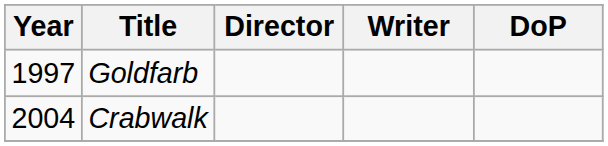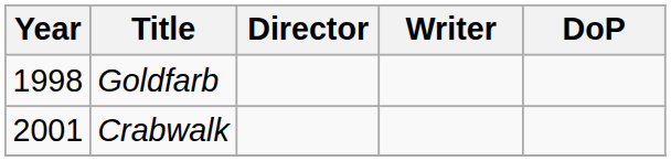 <table class="wikitable">
 <tr>
 <th>Year</th>
 <th>Title</th>
 <th width=65>Director</th>
 <th width=65>Writer</th>
 <th width=65>DoP</th>
 </tr>
 <tr>
-<td>1997</td>
+<td>1998</td>
 <td><em>Goldfarb</em></td>
 <td></td>
 <td></td>
 <td></td>
 </tr>
 <tr>
-<td>2004</td>
+<td>2001</td>
 <td><em>Crabwalk</em></td>
 <td></td>
 <td></td>
 <td></td>
 </tr>
 <tr>
 </tr>
 </table>
